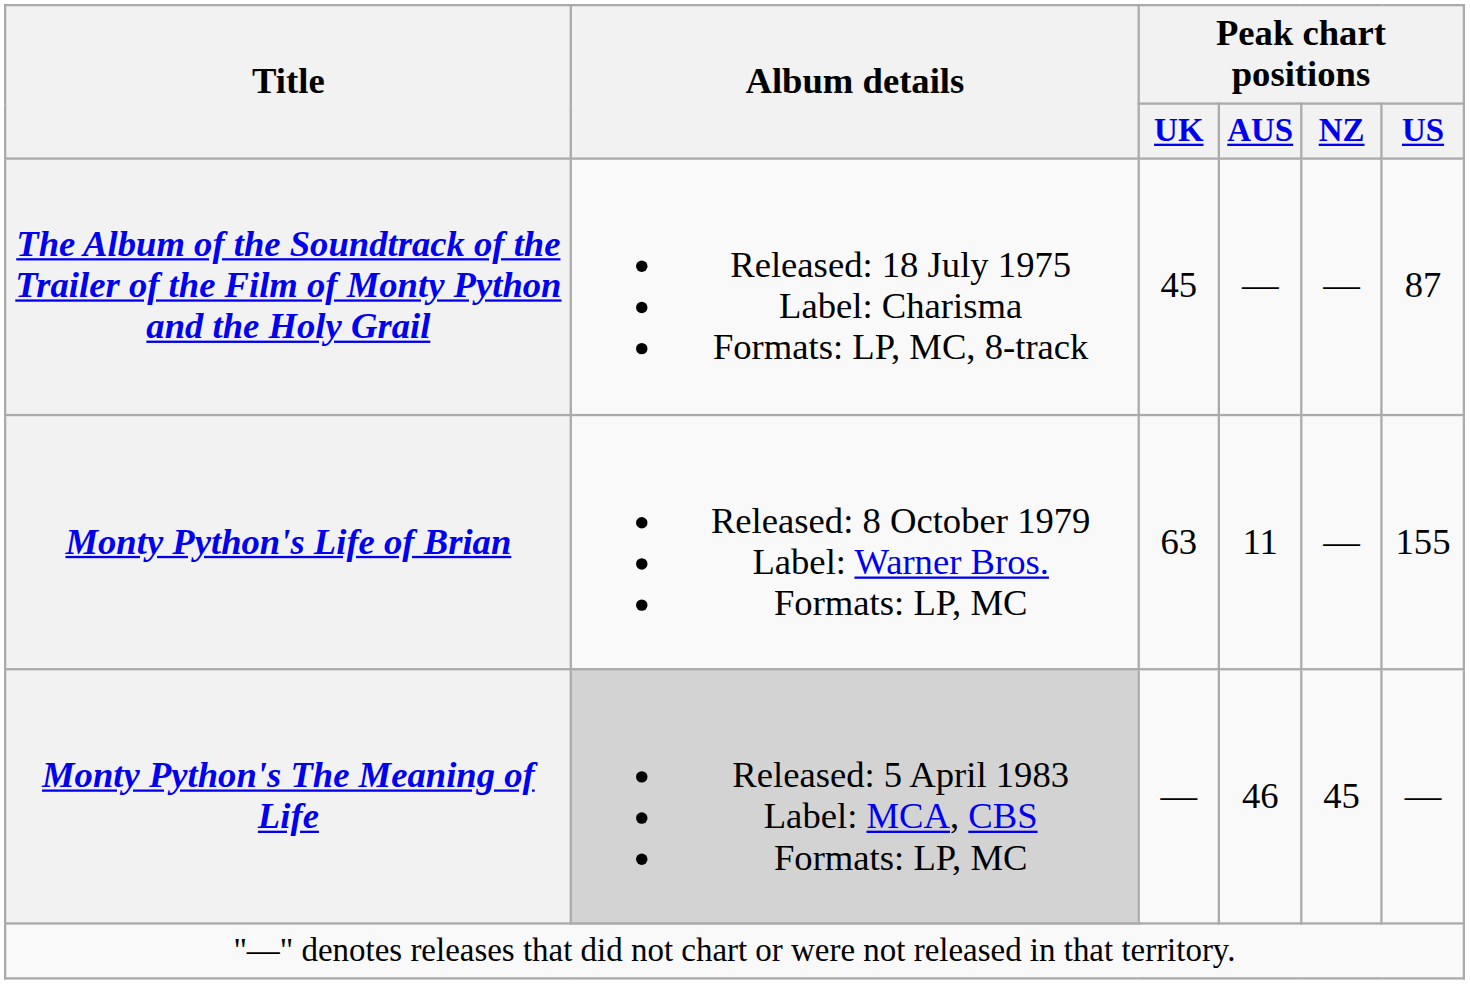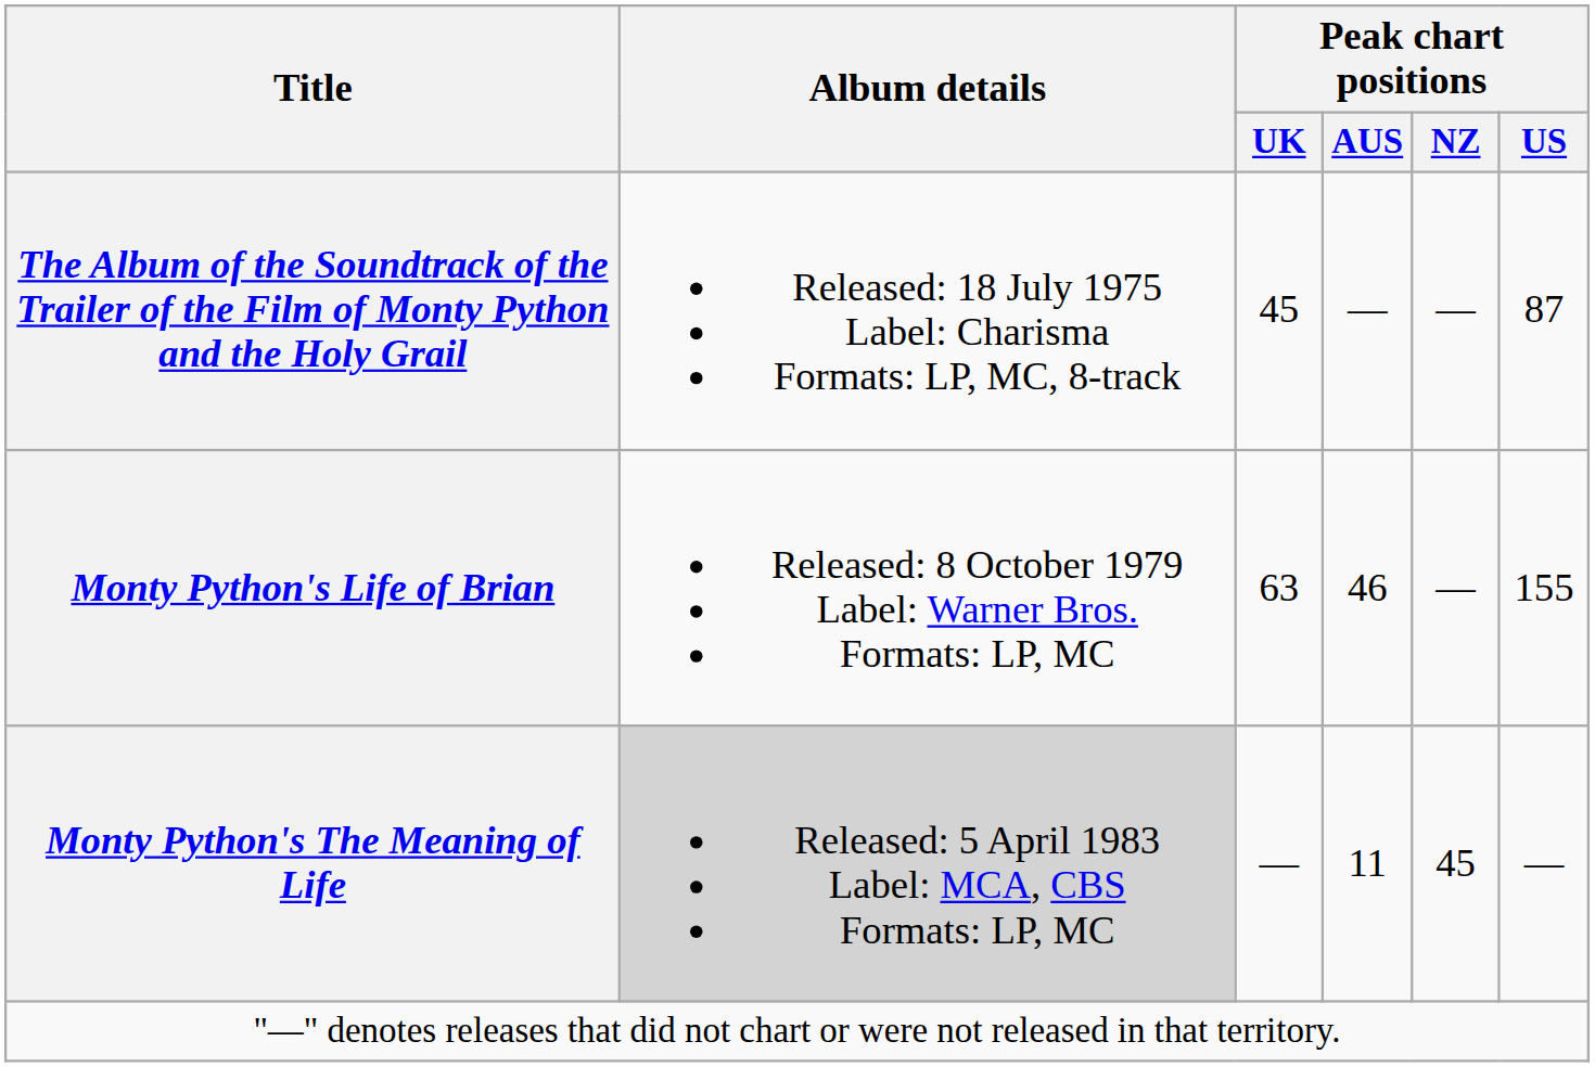 <table class="wikitable plainrowheaders" style="text-align:center;">
 <tr>
 <th rowspan="2" scope="col" style="width:15em;">Title</th>
 <th rowspan="2" scope="col" style="width:15em;">Album details</th>
 <th colspan="4">Peak chart positions</th>
 </tr>
 <tr>
 <th scope="col" style="width:2em;font-size:90%;"><a href='#'>UK</a><br></th>
 <th scope="col" style="width:2em;font-size:90%;"><a href='#'>AUS</a><br></th>
 <th scope="col" style="width:2em;font-size:90%;"><a href='#'>NZ</a><br></th>
 <th scope="col" style="width:2em;font-size:90%;"><a href='#'>US</a><br></th>
 </tr>
 <tr>
 <th scope="row"><em><a href='#'>The Album of the Soundtrack of the Trailer of the Film of Monty Python and the Holy Grail</a></em></th>
 <td><br><ul><li>Released: 18 July 1975</li><li>Label: Charisma</li><li>Formats: LP, MC, 8-track</li></ul></td>
 <td>45</td>
 <td>—</td>
 <td>—</td>
 <td>87</td>
 </tr>
 <tr>
 <th scope="row"><em><a href='#'>Monty Python's Life of Brian</a></em></th>
 <td><br><ul><li>Released: 8 October 1979</li><li>Label: <a href='#'>Warner Bros.</a></li><li>Formats: LP, MC</li></ul></td>
 <td>63</td>
-<td>11</td>
+<td>46</td>
 <td>—</td>
 <td>155</td>
 </tr>
 <tr>
 <th scope="row"><em><a href='#'>Monty Python's The Meaning of Life</a></em></th>
 <td style="background: lightgrey;"><br><ul><li>Released: 5 April 1983</li><li>Label: <a href='#'>MCA</a>, <a href='#'>CBS</a></li><li>Formats: LP, MC</li></ul></td>
 <td>—</td>
-<td>46</td>
+<td>11</td>
 <td>45</td>
 <td>—</td>
 </tr>
 <tr>
 <td colspan="6" style="font-size:90%">"—" denotes releases that did not chart or were not released in that territory.</td>
 </tr>
 </table>
